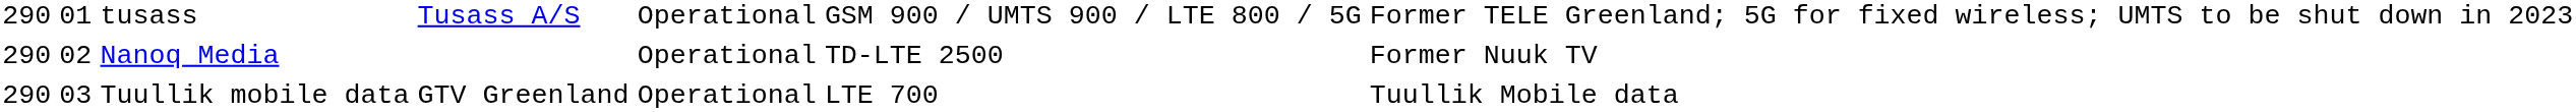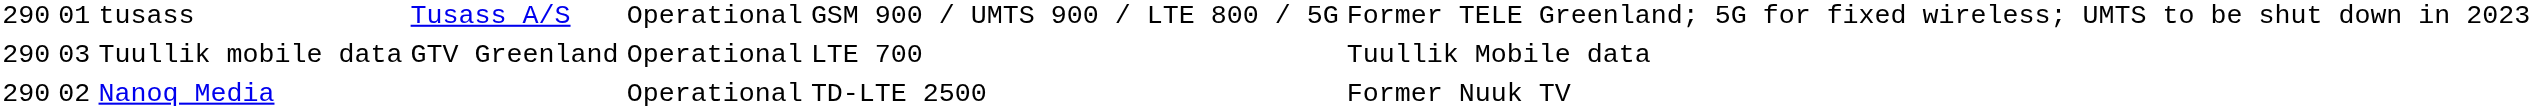 <table>
 <tr>
 <td>290</td>
 <td>01</td>
 <td>tusass</td>
 <td><a href='#'>Tusass A/S</a></td>
 <td>Operational</td>
 <td>GSM 900 / UMTS 900 / LTE 800 / 5G</td>
 <td>Former TELE Greenland; 5G for fixed wireless; UMTS to be shut down in 2023</td>
 </tr>
 <tr>
 <td>290</td>
+<td>03</td>
+<td>Tuullik mobile data</td>
+<td>GTV Greenland</td>
+<td>Operational</td>
+<td>LTE 700</td>
+<td>Tuullik Mobile data </td>
+</tr>
+<tr>
+<td>290</td>
 <td>02</td>
 <td><a href='#'>Nanoq Media</a></td>
 <td></td>
 <td>Operational</td>
 <td>TD-LTE 2500</td>
 <td>Former Nuuk TV</td>
 </tr>
-<tr>
-<td>290</td>
-<td>03</td>
-<td>Tuullik mobile data</td>
-<td>GTV Greenland</td>
-<td>Operational</td>
-<td>LTE 700</td>
-<td>Tuullik Mobile data </td>
-</tr>
 </table>
